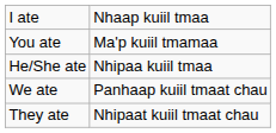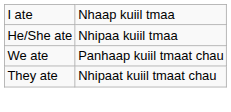 <table class="wikitable">
 <tr>
 <td>I ate</td>
 <td>Nhaap kuiil tmaa</td>
-</tr>
-<tr>
-<td>You ate</td>
-<td>Ma'p kuiil tmamaa</td>
 </tr>
 <tr>
 <td>He/She ate</td>
 <td>Nhipaa kuiil tmaa</td>
 </tr>
 <tr>
 <td>We ate</td>
 <td>Panhaap kuiil tmaat chau</td>
 </tr>
 <tr>
 <td>They ate</td>
 <td>Nhipaat kuiil tmaat chau</td>
 </tr>
 </table>
